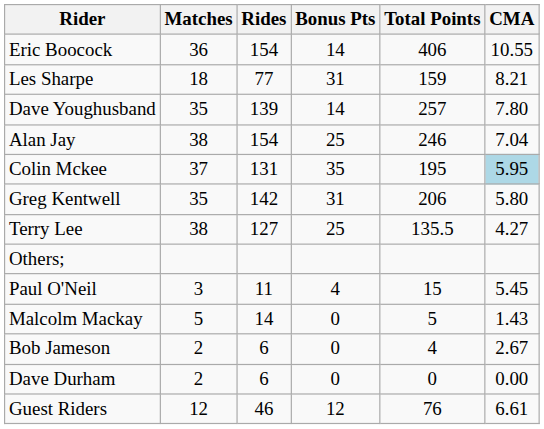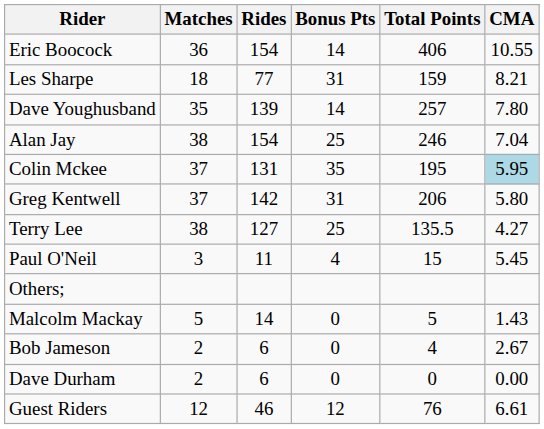 <table class="wikitable">
 <tr |align = "center" |>
 <th>Rider</th>
 <th>Matches</th>
 <th>Rides</th>
 <th>Bonus Pts</th>
 <th>Total Points</th>
 <th>CMA</th>
 </tr>
 <tr>
 <td>Eric Boocock</td>
 <td align = "center">36</td>
 <td align = "center">154</td>
 <td align = "center">14</td>
 <td align = "center">406</td>
 <td align = "center">10.55</td>
 </tr>
 <tr>
 <td>Les Sharpe</td>
 <td align = "center">18</td>
 <td align = "center">77</td>
 <td align = "center">31</td>
 <td align = "center">159</td>
 <td align = "center">8.21</td>
 </tr>
 <tr>
 <td>Dave Youghusband</td>
 <td align = "center">35</td>
 <td align = "center">139</td>
 <td align = "center">14</td>
 <td align = "center">257</td>
 <td align = "center">7.80</td>
 </tr>
 <tr>
 <td>Alan Jay</td>
 <td align = "center">38</td>
 <td align = "center">154</td>
 <td align = "center">25</td>
 <td align = "center">246</td>
 <td align = "center">7.04</td>
 </tr>
 <tr>
 <td>Colin Mckee</td>
 <td align = "center">37</td>
 <td align = "center">131</td>
 <td align = "center">35</td>
 <td align = "center">195</td>
 <td align = "center" style="background: lightblue;">5.95</td>
 </tr>
 <tr>
 <td>Greg Kentwell</td>
-<td align = "center">35</td>
+<td align = "center">37</td>
 <td align = "center">142</td>
 <td align = "center">31</td>
 <td align = "center">206</td>
 <td align = "center">5.80</td>
 </tr>
 <tr>
 <td>Terry Lee</td>
 <td align = "center">38</td>
 <td align = "center">127</td>
 <td align = "center">25</td>
 <td align = "center">135.5</td>
 <td align = "center">4.27</td>
 </tr>
 <tr>
+<td>Paul O'Neil</td>
+<td align = "center">3</td>
+<td align = "center">11</td>
+<td align = "center">4</td>
+<td align = "center">15</td>
+<td align = "center">5.45</td>
+</tr>
+<tr>
 <td>Others;</td>
 <td align = "center"></td>
 <td align = "center"></td>
 <td align = "center"></td>
 <td align = "center"></td>
 <td align = "center"></td>
-</tr>
-<tr>
-<td>Paul O'Neil</td>
-<td align = "center">3</td>
-<td align = "center">11</td>
-<td align = "center">4</td>
-<td align = "center">15</td>
-<td align = "center">5.45</td>
 </tr>
 <tr>
 <td>Malcolm Mackay</td>
 <td align = "center">5</td>
 <td align = "center">14</td>
 <td align = "center">0</td>
 <td align = "center">5</td>
 <td align = "center">1.43</td>
 </tr>
 <tr>
 <td>Bob Jameson</td>
 <td align = "center">2</td>
 <td align = "center">6</td>
 <td align = "center">0</td>
 <td align = "center">4</td>
 <td align = "center">2.67</td>
 </tr>
 <tr>
 <td>Dave Durham</td>
 <td align = "center">2</td>
 <td align = "center">6</td>
 <td align = "center">0</td>
 <td align = "center">0</td>
 <td align = "center">0.00</td>
 </tr>
 <tr>
 <td>Guest Riders</td>
 <td align = "center">12</td>
 <td align = "center">46</td>
 <td align = "center">12</td>
 <td align = "center">76</td>
 <td align = "center">6.61</td>
 </tr>
 </table>
